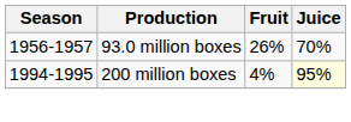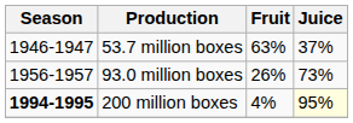 <table class="wikitable">
 <tr>
 <th>Season</th>
 <th>Production</th>
 <th>Fruit</th>
 <th>Juice</th>
 </tr>
 <tr>
+<td>1946-1947</td>
+<td>53.7 million boxes</td>
+<td>63%</td>
+<td>37%</td>
+</tr>
+<tr>
 <td>1956-1957</td>
 <td>93.0 million boxes</td>
 <td>26%</td>
-<td>70%</td>
+<td>73%</td>
 </tr>
 <tr>
-<td>1994-1995</td>
+<td><strong>1994-1995</strong></td>
 <td>200 million boxes</td>
 <td>4%</td>
 <td style="background: lightyellow;">95%</td>
 </tr>
 <tr>
 </tr>
 </table>
